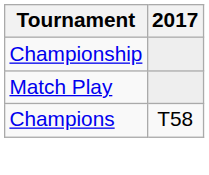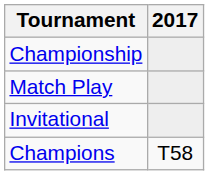 <table class="wikitable" style="text-align:center;">
 <tr>
 <th>Tournament</th>
 <th>2017</th>
 </tr>
 <tr>
 <td align="left"><a href='#'>Championship</a></td>
 <td style="background:#eeeeee;"></td>
 </tr>
 <tr>
 <td align="left"><a href='#'>Match Play</a></td>
 <td style="background:#eeeeee;"></td>
 </tr>
 <tr>
+<td align="left"><a href='#'>Invitational</a></td>
+<td style="background:#eeeeee;"></td>
+</tr>
+<tr>
 <td align="left"><a href='#'>Champions</a></td>
 <td>T58</td>
 </tr>
 </table>
